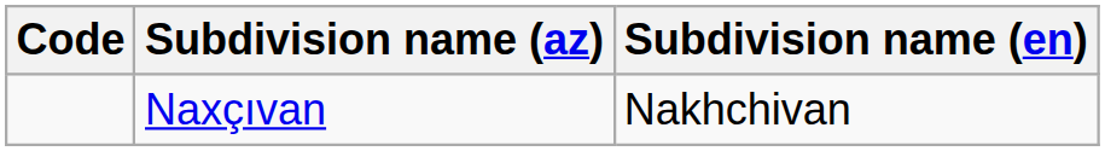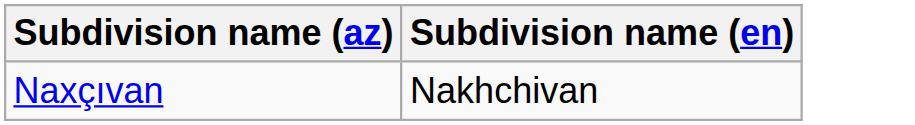 <table class="wikitable sortable">
 <tr>
-<th>Code</th>
 <th>Subdivision name (<a href='#'>az</a>)</th>
 <th>Subdivision name (<a href='#'>en</a>)</th>
 </tr>
 <tr>
-<td></td>
 <td><a href='#'>Naxçıvan</a></td>
 <td>Nakhchivan</td>
 </tr>
 </table>
